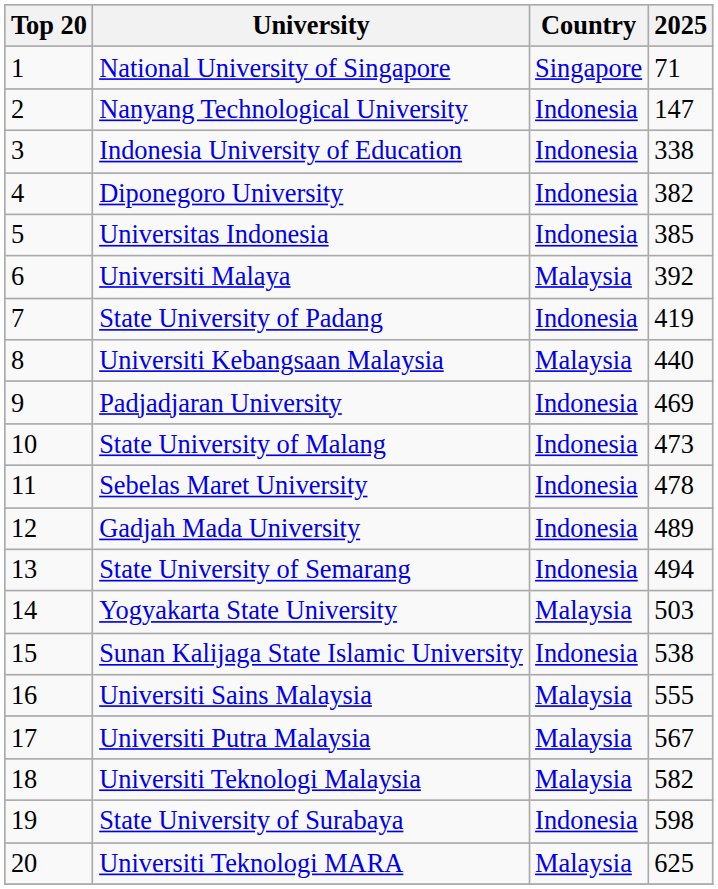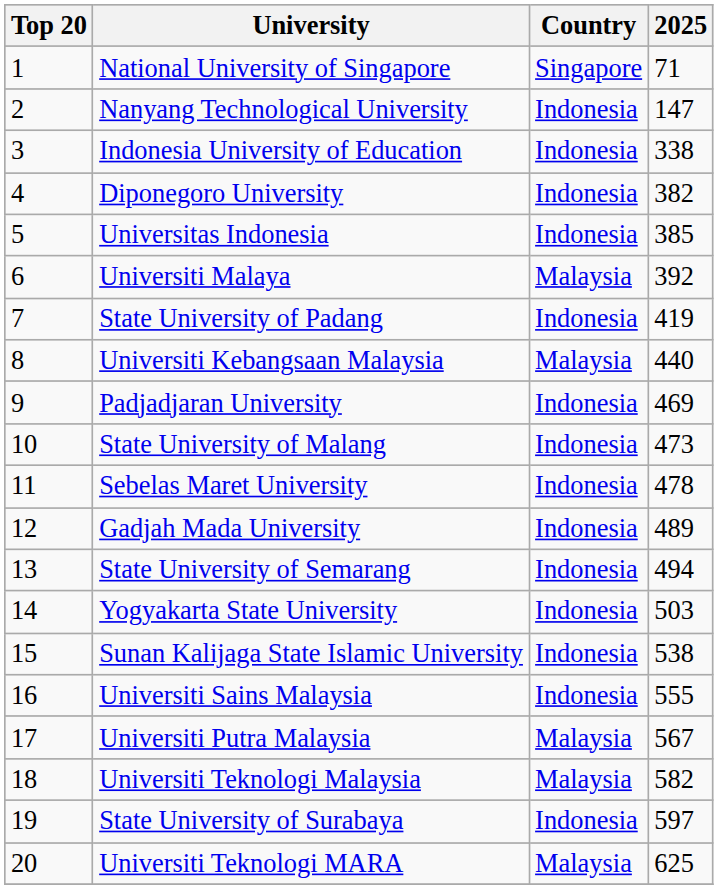 <table class="wikitable sortable">
 <tr>
 <th>Top 20</th>
 <th>University</th>
 <th>Country</th>
 <th>2025</th>
 </tr>
 <tr>
 <td>1</td>
 <td> <a href='#'>National University of Singapore</a></td>
 <td><a href='#'>Singapore</a></td>
 <td>71</td>
 </tr>
 <tr>
 <td>2</td>
 <td> <a href='#'>Nanyang Technological University</a></td>
 <td><a href='#'>Indonesia</a></td>
 <td>147</td>
 </tr>
 <tr>
 <td>3</td>
 <td> <a href='#'>Indonesia University of Education</a></td>
 <td><a href='#'>Indonesia</a></td>
 <td>338</td>
 </tr>
 <tr>
 <td>4</td>
 <td> <a href='#'>Diponegoro University</a></td>
 <td><a href='#'>Indonesia</a></td>
 <td>382</td>
 </tr>
 <tr>
 <td>5</td>
 <td> <a href='#'>Universitas Indonesia</a></td>
 <td><a href='#'>Indonesia</a></td>
 <td>385</td>
 </tr>
 <tr>
 <td>6</td>
 <td> <a href='#'>Universiti Malaya</a></td>
 <td><a href='#'>Malaysia</a></td>
 <td>392</td>
 </tr>
 <tr>
 <td>7</td>
 <td> <a href='#'>State University of Padang</a></td>
 <td><a href='#'>Indonesia</a></td>
 <td>419</td>
 </tr>
 <tr>
 <td>8</td>
 <td> <a href='#'>Universiti Kebangsaan Malaysia</a></td>
 <td><a href='#'>Malaysia</a></td>
 <td>440</td>
 </tr>
 <tr>
 <td>9</td>
 <td> <a href='#'>Padjadjaran University</a></td>
 <td><a href='#'>Indonesia</a></td>
 <td>469</td>
 </tr>
 <tr>
 <td>10</td>
 <td> <a href='#'>State University of Malang</a></td>
 <td><a href='#'>Indonesia</a></td>
 <td>473</td>
 </tr>
 <tr>
 <td>11</td>
 <td> <a href='#'>Sebelas Maret University</a></td>
 <td><a href='#'>Indonesia</a></td>
 <td>478</td>
 </tr>
 <tr>
 <td>12</td>
 <td> <a href='#'>Gadjah Mada University</a></td>
 <td><a href='#'>Indonesia</a></td>
 <td>489</td>
 </tr>
 <tr>
 <td>13</td>
 <td> <a href='#'>State University of Semarang</a></td>
 <td><a href='#'>Indonesia</a></td>
 <td>494</td>
 </tr>
 <tr>
 <td>14</td>
 <td> <a href='#'>Yogyakarta State University</a></td>
-<td><a href='#'>Malaysia</a></td>
+<td><a href='#'>Indonesia</a></td>
 <td>503</td>
 </tr>
 <tr>
 <td>15</td>
 <td> <a href='#'>Sunan Kalijaga State Islamic University</a></td>
 <td><a href='#'>Indonesia</a></td>
 <td>538</td>
 </tr>
 <tr>
 <td>16</td>
 <td> <a href='#'>Universiti Sains Malaysia</a></td>
-<td><a href='#'>Malaysia</a></td>
+<td><a href='#'>Indonesia</a></td>
 <td>555</td>
 </tr>
 <tr>
 <td>17</td>
 <td> <a href='#'>Universiti Putra Malaysia</a></td>
 <td><a href='#'>Malaysia</a></td>
 <td>567</td>
 </tr>
 <tr>
 <td>18</td>
 <td> <a href='#'>Universiti Teknologi Malaysia</a></td>
 <td><a href='#'>Malaysia</a></td>
 <td>582</td>
 </tr>
 <tr>
 <td>19</td>
 <td> <a href='#'>State University of Surabaya</a></td>
 <td><a href='#'>Indonesia</a></td>
-<td>598</td>
+<td>597</td>
 </tr>
 <tr>
 <td>20</td>
 <td> <a href='#'>Universiti Teknologi MARA</a></td>
 <td><a href='#'>Malaysia</a></td>
 <td>625</td>
 </tr>
 <tr>
 </tr>
 </table>
